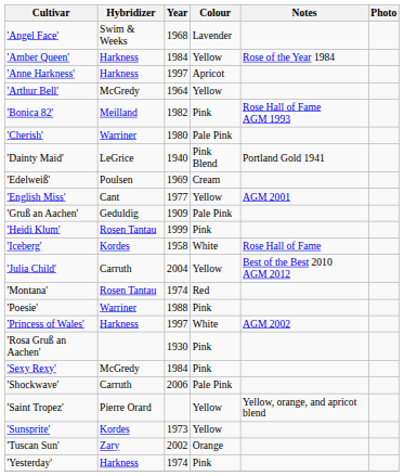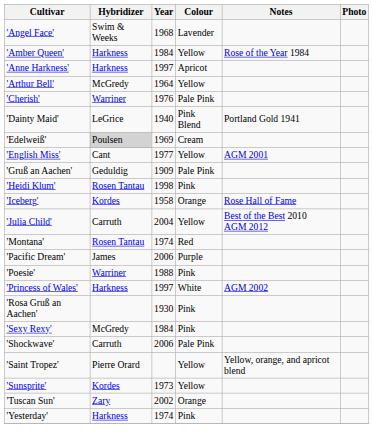 <table class="wikitable sortable">
 <tr>
 <th>Cultivar</th>
 <th>Hybridizer</th>
 <th>Year</th>
 <th>Colour</th>
 <th>Notes</th>
 <th>Photo</th>
 </tr>
 <tr>
 <td><a href='#'>'Angel Face'</a></td>
 <td>Swim & Weeks</td>
 <td>1968</td>
 <td>Lavender</td>
 <td></td>
 <td></td>
 </tr>
 <tr>
 <td><a href='#'>'Amber Queen'</a></td>
 <td><a href='#'>Harkness</a></td>
 <td>1984</td>
 <td>Yellow</td>
 <td><a href='#'>Rose of the Year</a> 1984</td>
 <td></td>
 </tr>
 <tr>
 <td><a href='#'>'Anne Harkness'</a></td>
 <td><a href='#'>Harkness</a></td>
 <td>1997</td>
 <td>Apricot</td>
 <td></td>
 <td></td>
 </tr>
 <tr>
 <td><a href='#'>'Arthur Bell'</a></td>
 <td>McGredy</td>
 <td>1964</td>
 <td>Yellow</td>
 <td></td>
 <td></td>
 </tr>
 <tr>
-<td><a href='#'>'Bonica 82'</a></td>
-<td><a href='#'>Meilland</a></td>
-<td>1982</td>
-<td>Pink</td>
-<td><a href='#'>Rose Hall of Fame</a> <br><a href='#'>AGM 1993</a></td>
-<td></td>
-</tr>
-<tr>
 <td><a href='#'>'Cherish'</a></td>
 <td><a href='#'>Warriner</a></td>
-<td>1980</td>
+<td>1976</td>
 <td>Pale Pink</td>
 <td></td>
 <td></td>
 </tr>
 <tr>
 <td>'Dainty Maid'</td>
 <td>LeGrice</td>
 <td>1940</td>
 <td>Pink Blend</td>
 <td>Portland Gold 1941</td>
 <td></td>
 </tr>
 <tr>
 <td>'Edelweiß'</td>
-<td>Poulsen</td>
+<td style="background: lightgrey;">Poulsen</td>
 <td>1969</td>
 <td>Cream</td>
 <td></td>
 <td></td>
 </tr>
 <tr>
 <td><a href='#'>'English Miss'</a></td>
 <td>Cant</td>
 <td>1977</td>
 <td>Yellow</td>
 <td><a href='#'>AGM 2001</a></td>
 <td></td>
 </tr>
 <tr>
 <td>'Gruß an Aachen'</td>
 <td>Geduldig</td>
 <td>1909</td>
 <td>Pale Pink</td>
 <td></td>
 <td></td>
 </tr>
 <tr>
 <td><a href='#'>'Heidi Klum'</a></td>
 <td><a href='#'>Rosen Tantau</a></td>
-<td>1999</td>
+<td>1998</td>
 <td>Pink</td>
 <td></td>
 <td></td>
 </tr>
 <tr>
 <td><a href='#'>'Iceberg'</a></td>
 <td><a href='#'>Kordes</a></td>
 <td>1958</td>
-<td>White</td>
+<td>Orange</td>
 <td><a href='#'>Rose Hall of Fame</a></td>
 <td></td>
 </tr>
 <tr>
 <td><a href='#'>'Julia Child'</a></td>
 <td>Carruth</td>
 <td>2004</td>
 <td>Yellow</td>
 <td><a href='#'>Best of the Best</a> 2010 <br><a href='#'>AGM 2012</a></td>
 <td></td>
 </tr>
 <tr>
 <td>'Montana'</td>
 <td><a href='#'>Rosen Tantau</a></td>
 <td>1974</td>
 <td>Red</td>
+<td></td>
+<td></td>
+</tr>
+<tr>
+<td>'Pacific Dream'</td>
+<td>James</td>
+<td>2006</td>
+<td>Purple</td>
 <td></td>
 <td></td>
 </tr>
 <tr>
 <td>'Poesie'</td>
 <td><a href='#'>Warriner</a></td>
 <td>1988</td>
 <td>Pink</td>
 <td></td>
 <td></td>
 </tr>
 <tr>
 <td><a href='#'>'Princess of Wales'</a></td>
 <td><a href='#'>Harkness</a></td>
 <td>1997</td>
 <td>White</td>
 <td><a href='#'>AGM 2002</a></td>
 <td></td>
 </tr>
 <tr>
 <td>'Rosa Gruß an Aachen'</td>
 <td></td>
 <td>1930</td>
 <td>Pink</td>
 <td></td>
 <td></td>
 </tr>
 <tr>
 <td><a href='#'>'Sexy Rexy'</a></td>
 <td>McGredy</td>
 <td>1984</td>
 <td>Pink</td>
 <td></td>
 <td></td>
 </tr>
 <tr>
 <td>'Shockwave'</td>
 <td>Carruth</td>
 <td>2006</td>
 <td>Pale Pink</td>
 <td></td>
 <td></td>
 </tr>
 <tr>
 <td>'Saint Tropez'</td>
 <td>Pierre Orard</td>
 <td></td>
 <td>Yellow</td>
 <td>Yellow, orange, and apricot blend</td>
 <td></td>
 </tr>
 <tr>
 <td><a href='#'>'Sunsprite'</a></td>
 <td><a href='#'>Kordes</a></td>
 <td>1973</td>
 <td>Yellow</td>
 <td></td>
 <td></td>
 </tr>
 <tr>
 <td>'Tuscan Sun'</td>
 <td><a href='#'>Zary</a></td>
 <td>2002</td>
 <td>Orange</td>
 <td></td>
 <td></td>
 </tr>
 <tr>
 <td>'Yesterday'</td>
 <td><a href='#'>Harkness</a></td>
 <td>1974</td>
 <td>Pink</td>
 <td></td>
 <td></td>
 </tr>
 <tr>
 </tr>
 </table>
